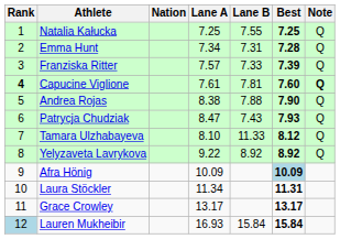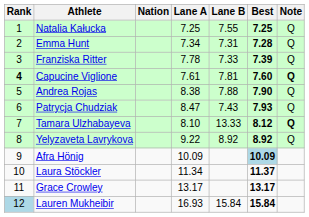 <table class="wikitable sortable" style="text-align:center">
 <tr>
 <th>Rank</th>
 <th>Athlete</th>
 <th>Nation</th>
 <th>Lane A</th>
 <th>Lane B</th>
 <th>Best</th>
 <th>Note</th>
 </tr>
 <tr bgcolor=ccffcc>
 <td>1</td>
 <td align=left><a href='#'>Natalia Kałucka</a></td>
 <td align=left></td>
 <td>7.25</td>
 <td>7.55</td>
 <td><strong>7.25</strong></td>
 <td>Q</td>
 </tr>
 <tr bgcolor=ccffcc>
 <td>2</td>
 <td align=left><a href='#'>Emma Hunt</a></td>
 <td align=left></td>
 <td>7.34</td>
 <td>7.31</td>
 <td><strong>7.28</strong></td>
 <td>Q</td>
 </tr>
 <tr bgcolor=ccffcc>
 <td>3</td>
 <td align=left><a href='#'>Franziska Ritter</a></td>
 <td align=left></td>
-<td>7.57</td>
+<td>7.78</td>
 <td>7.33</td>
 <td><strong>7.39</strong></td>
 <td>Q</td>
 </tr>
 <tr bgcolor=ccffcc>
 <td><strong>4</strong></td>
 <td align=left><a href='#'>Capucine Viglione</a></td>
 <td align=left></td>
 <td>7.61</td>
 <td>7.81</td>
 <td><strong>7.60</strong></td>
 <td><strong>Q</strong></td>
 </tr>
 <tr bgcolor=ccffcc>
 <td>5</td>
 <td align=left><a href='#'>Andrea Rojas</a></td>
 <td align=left></td>
 <td>8.38</td>
 <td>7.88</td>
 <td><strong>7.90</strong></td>
 <td>Q</td>
 </tr>
 <tr bgcolor=ccffcc>
 <td>6</td>
 <td align=left><a href='#'>Patrycja Chudziak</a></td>
 <td align=left></td>
 <td>8.47</td>
 <td>7.43</td>
 <td><strong>7.93</strong></td>
 <td>Q</td>
 </tr>
 <tr bgcolor=ccffcc>
 <td>7</td>
 <td align=left><a href='#'>Tamara Ulzhabayeva</a></td>
 <td align=left></td>
 <td>8.10</td>
-<td>11.33</td>
+<td>13.33</td>
 <td><strong>8.12</strong></td>
-<td>Q</td>
+<td><strong>Q</strong></td>
 </tr>
 <tr bgcolor=ccffcc>
 <td>8</td>
 <td align=left><a href='#'>Yelyzaveta Lavrykova</a></td>
 <td align=left></td>
 <td>9.22</td>
 <td>8.92</td>
 <td><strong>8.92</strong></td>
 <td>Q</td>
 </tr>
 <tr>
 <td>9</td>
 <td align=left><a href='#'>Afra Hönig</a></td>
 <td align=left></td>
 <td>10.09</td>
 <td></td>
 <td style="background: lightblue;"><strong>10.09</strong></td>
 <td></td>
 </tr>
 <tr>
 <td>10</td>
 <td align=left><a href='#'>Laura Stöckler</a></td>
 <td align=left></td>
 <td>11.34</td>
 <td></td>
-<td><strong>11.31</strong></td>
+<td><strong>11.37</strong></td>
 <td></td>
 </tr>
 <tr>
 <td>11</td>
 <td align=left><a href='#'>Grace Crowley</a></td>
 <td align=left></td>
 <td>13.17</td>
 <td></td>
 <td><strong>13.17</strong></td>
 <td></td>
 </tr>
 <tr>
 <td style="background: lightblue;">12</td>
 <td align=left><a href='#'>Lauren Mukheibir</a></td>
 <td align=left></td>
 <td>16.93</td>
 <td>15.84</td>
 <td><strong>15.84</strong></td>
 <td></td>
 </tr>
 </table>
